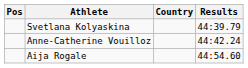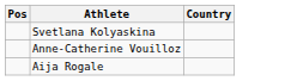 <table class="wikitable">
 <tr>
 <th>Pos</th>
 <th>Athlete</th>
 <th>Country</th>
-<th>Results</th>
 </tr>
 <tr>
 <td align="center"></td>
 <td>Svetlana Kolyaskina</td>
 <td></td>
-<td>44:39.79</td>
 </tr>
 <tr>
 <td align="center"></td>
 <td>Anne-Catherine Vouilloz</td>
 <td></td>
-<td>44:42.24</td>
 </tr>
 <tr>
 <td align="center"></td>
 <td>Aija Rogale</td>
 <td></td>
-<td>44:54.60</td>
 </tr>
 </table>
